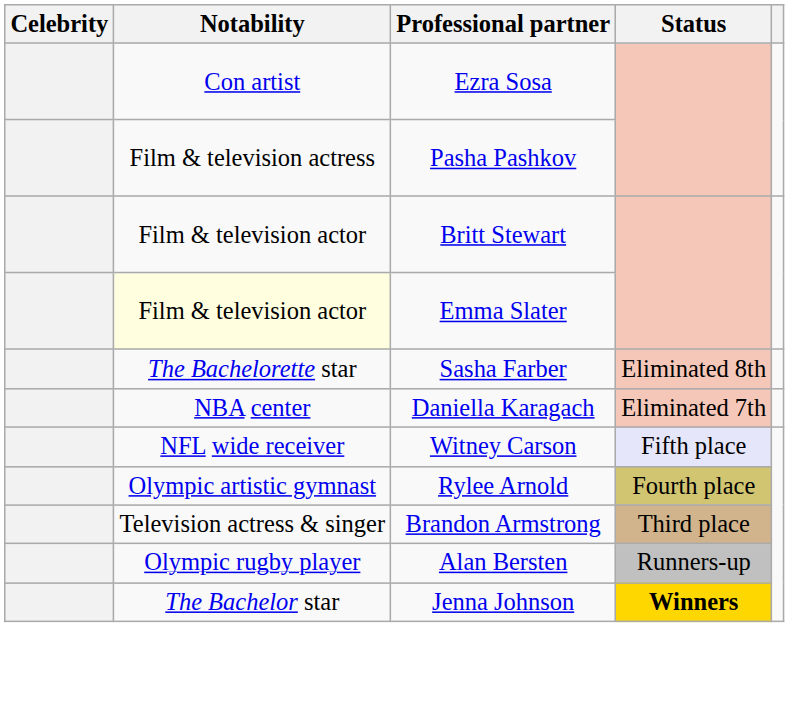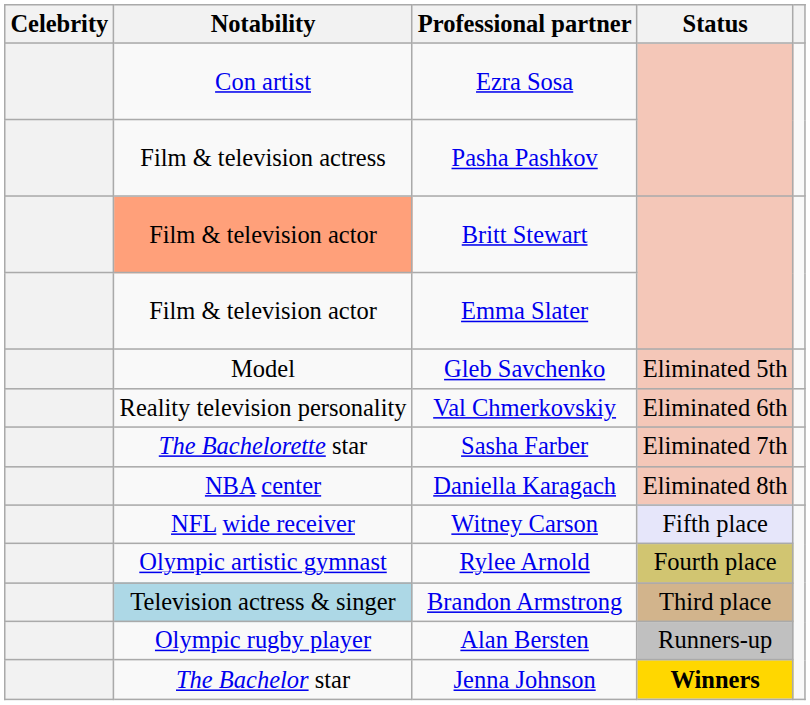 <table class="wikitable sortable" style="text-align:center;">
 <tr>
 <th scope="col">Celebrity</th>
 <th scope="col" class="unsortable">Notability</th>
 <th scope="col">Professional partner</th>
 <th scope="col">Status</th>
 <th scope="col" class="unsortable"></th>
 </tr>
 <tr style="height:50px">
 <th scope="row"></th>
 <td><a href='#'>Con artist</a></td>
 <td><a href='#'>Ezra Sosa</a></td>
 <td style="background:#f4c7b8;" rowspan="2"><br></td>
 <td rowspan="2"></td>
 </tr>
 <tr style="height:50px">
 <th scope="row"></th>
 <td>Film & television actress</td>
 <td><a href='#'>Pasha Pashkov</a></td>
 </tr>
 <tr style="height:50px">
 <th scope="row"></th>
-<td>Film & television actor</td>
+<td style="background: lightsalmon;">Film & television actor</td>
 <td><a href='#'>Britt Stewart</a></td>
 <td style="background:#f4c7b8;" rowspan="2"><br></td>
 <td rowspan="2"></td>
 </tr>
 <tr style="height:50px">
 <th scope="row"></th>
-<td style="background: lightyellow;">Film & television actor</td>
+<td>Film & television actor</td>
 <td><a href='#'>Emma Slater</a></td>
+</tr>
+<tr>
+<th scope="row"></th>
+<td>Model</td>
+<td><a href='#'>Gleb Savchenko</a></td>
+<td style="background:#f4c7b8">Eliminated 5th<br></td>
+<td></td>
+</tr>
+<tr>
+<th scope="row"></th>
+<td>Reality television personality</td>
+<td><a href='#'>Val Chmerkovskiy</a></td>
+<td style="background:#f4c7b8">Eliminated 6th<br></td>
+<td></td>
 </tr>
 <tr>
 <th scope="row"></th>
 <td><em><a href='#'>The Bachelorette</a></em> star</td>
 <td><a href='#'>Sasha Farber</a></td>
-<td style="background:#f4c7b8">Eliminated 8th<br></td>
+<td style="background:#f4c7b8">Eliminated 7th<br></td>
 <td></td>
 </tr>
 <tr>
 <th scope="row"></th>
 <td><a href='#'>NBA</a> <a href='#'>center</a></td>
 <td><a href='#'>Daniella Karagach</a></td>
-<td style="background:#f4c7b8">Eliminated 7th<br></td>
+<td style="background:#f4c7b8">Eliminated 8th<br></td>
 <td></td>
 </tr>
 <tr>
 <th scope="row"></th>
 <td><a href='#'>NFL</a> <a href='#'>wide receiver</a></td>
 <td><a href='#'>Witney Carson</a></td>
 <td style="background:#E6E6FA">Fifth place<br></td>
 <td rowspan="5"></td>
 </tr>
 <tr>
 <th scope="row"></th>
 <td><a href='#'>Olympic artistic gymnast</a></td>
 <td><a href='#'>Rylee Arnold</a></td>
 <td style="background:#D1C571">Fourth place<br></td>
 </tr>
 <tr>
 <th scope="row"></th>
-<td>Television actress & singer</td>
+<td style="background: lightblue;">Television actress & singer</td>
 <td><a href='#'>Brandon Armstrong</a></td>
 <td style="background:tan">Third place<br></td>
 </tr>
 <tr>
 <th scope="row"></th>
 <td><a href='#'>Olympic rugby player</a></td>
 <td><a href='#'>Alan Bersten</a></td>
 <td style="background:silver">Runners-up<br></td>
 </tr>
 <tr>
 <th scope="row"></th>
 <td><em><a href='#'>The Bachelor</a></em> star</td>
 <td><a href='#'>Jenna Johnson</a></td>
 <td style="background:gold"><strong>Winners</strong><br></td>
 </tr>
 </table>
